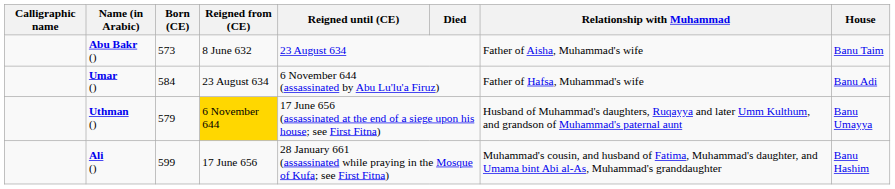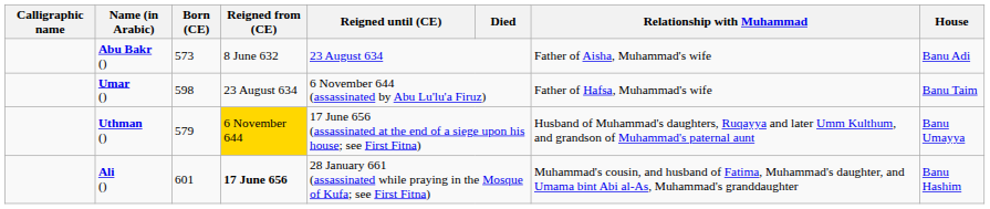 <table class="wikitable">
 <tr>
 <th>Calligraphic name</th>
 <th>Name (in Arabic)</th>
 <th>Born (CE)</th>
 <th>Reigned from (CE)</th>
 <th>Reigned until (CE)</th>
 <th>Died</th>
 <th>Relationship with <a href='#'>Muhammad</a></th>
 <th>House</th>
 </tr>
 <tr>
 <td></td>
 <td><strong><a href='#'>Abu Bakr</a></strong><br>(<strong></strong>)<br></td>
 <td>573</td>
 <td>8 June 632</td>
 <td colspan=2><a href='#'>23 August 634</a></td>
 <td>Father of <a href='#'>Aisha</a>, Muhammad's wife</td>
-<td><a href='#'>Banu Taim</a></td>
+<td><a href='#'>Banu Adi</a></td>
 </tr>
 <tr>
 <td></td>
 <td><strong><a href='#'>Umar</a></strong><br>(<strong></strong>)<br></td>
-<td>584</td>
+<td>598</td>
 <td>23 August 634</td>
 <td colspan=2> 6 November 644<br>(<a href='#'>assassinated</a> by <a href='#'>Abu Lu'lu'a Firuz</a>)</td>
 <td>Father of <a href='#'>Hafsa</a>, Muhammad's wife</td>
-<td><a href='#'>Banu Adi</a></td>
+<td><a href='#'>Banu Taim</a></td>
 </tr>
 <tr>
 <td></td>
 <td><strong><a href='#'>Uthman</a></strong><br>(<strong></strong>)</td>
 <td>579</td>
 <td style="background: gold;">6 November 644</td>
 <td colspan=2>17 June 656<br>(<a href='#'>assassinated at the end of a siege upon his house</a>; see <a href='#'>First Fitna</a>)</td>
 <td>Husband of Muhammad's daughters, <a href='#'>Ruqayya</a> and later <a href='#'>Umm Kulthum</a>, and grandson of <a href='#'>Muhammad's paternal aunt</a></td>
 <td><a href='#'>Banu Umayya</a></td>
 </tr>
 <tr>
 <td></td>
 <td><strong><a href='#'>Ali</a></strong><br>(<strong></strong>)</td>
-<td>599</td>
-<td>17 June 656</td>
+<td>601</td>
+<td><strong>17 June 656</strong></td>
 <td colspan=2>28 January 661<br>(<a href='#'>assassinated</a> while praying in the <a href='#'>Mosque of Kufa</a>; see <a href='#'>First Fitna</a>)</td>
 <td>Muhammad's cousin, and husband of <a href='#'>Fatima</a>, Muhammad's daughter, and <a href='#'>Umama bint Abi al-As</a>, Muhammad's granddaughter</td>
 <td><a href='#'>Banu Hashim</a></td>
 </tr>
 </table>
